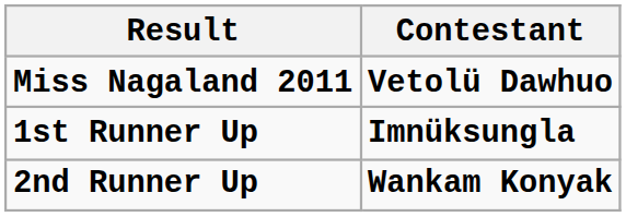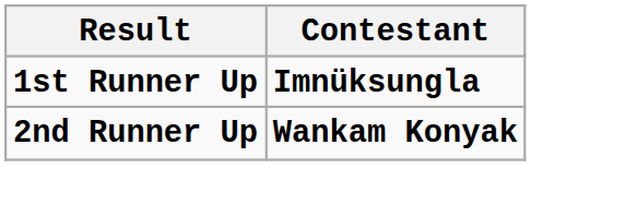 <table class="wikitable">
 <tr>
 <th>Result</th>
 <th>Contestant</th>
-</tr>
-<tr>
-<td><strong>Miss Nagaland 2011</strong></td>
-<td><strong>Vetolü Dawhuo</strong></td>
 </tr>
 <tr>
 <td><strong>1st Runner Up</strong></td>
 <td><strong>Imnüksungla</strong></td>
 </tr>
 <tr>
 <td><strong>2nd Runner Up</strong></td>
 <td><strong>Wankam Konyak</strong></td>
 </tr>
 </table>
